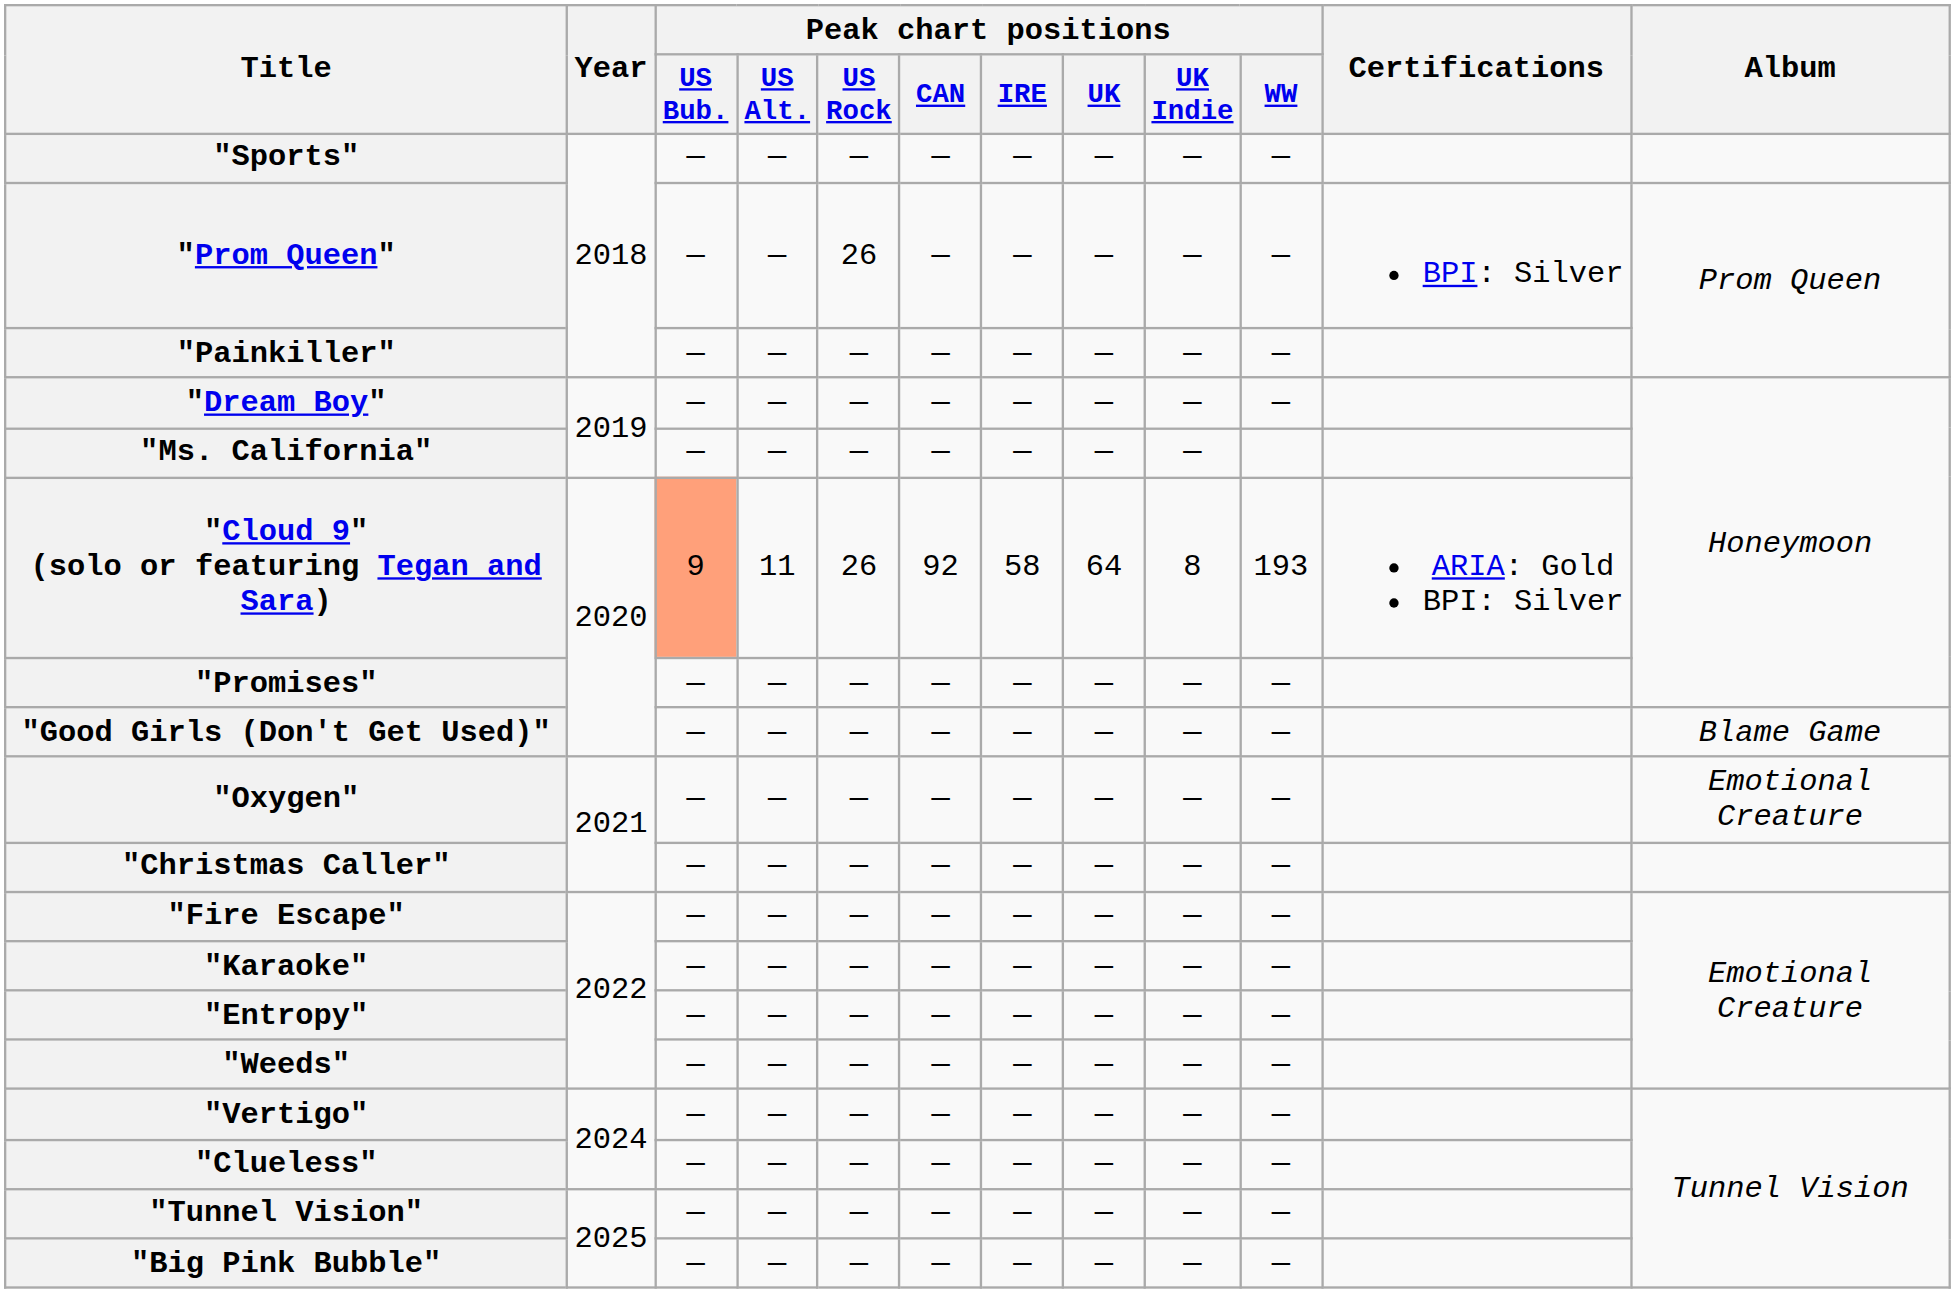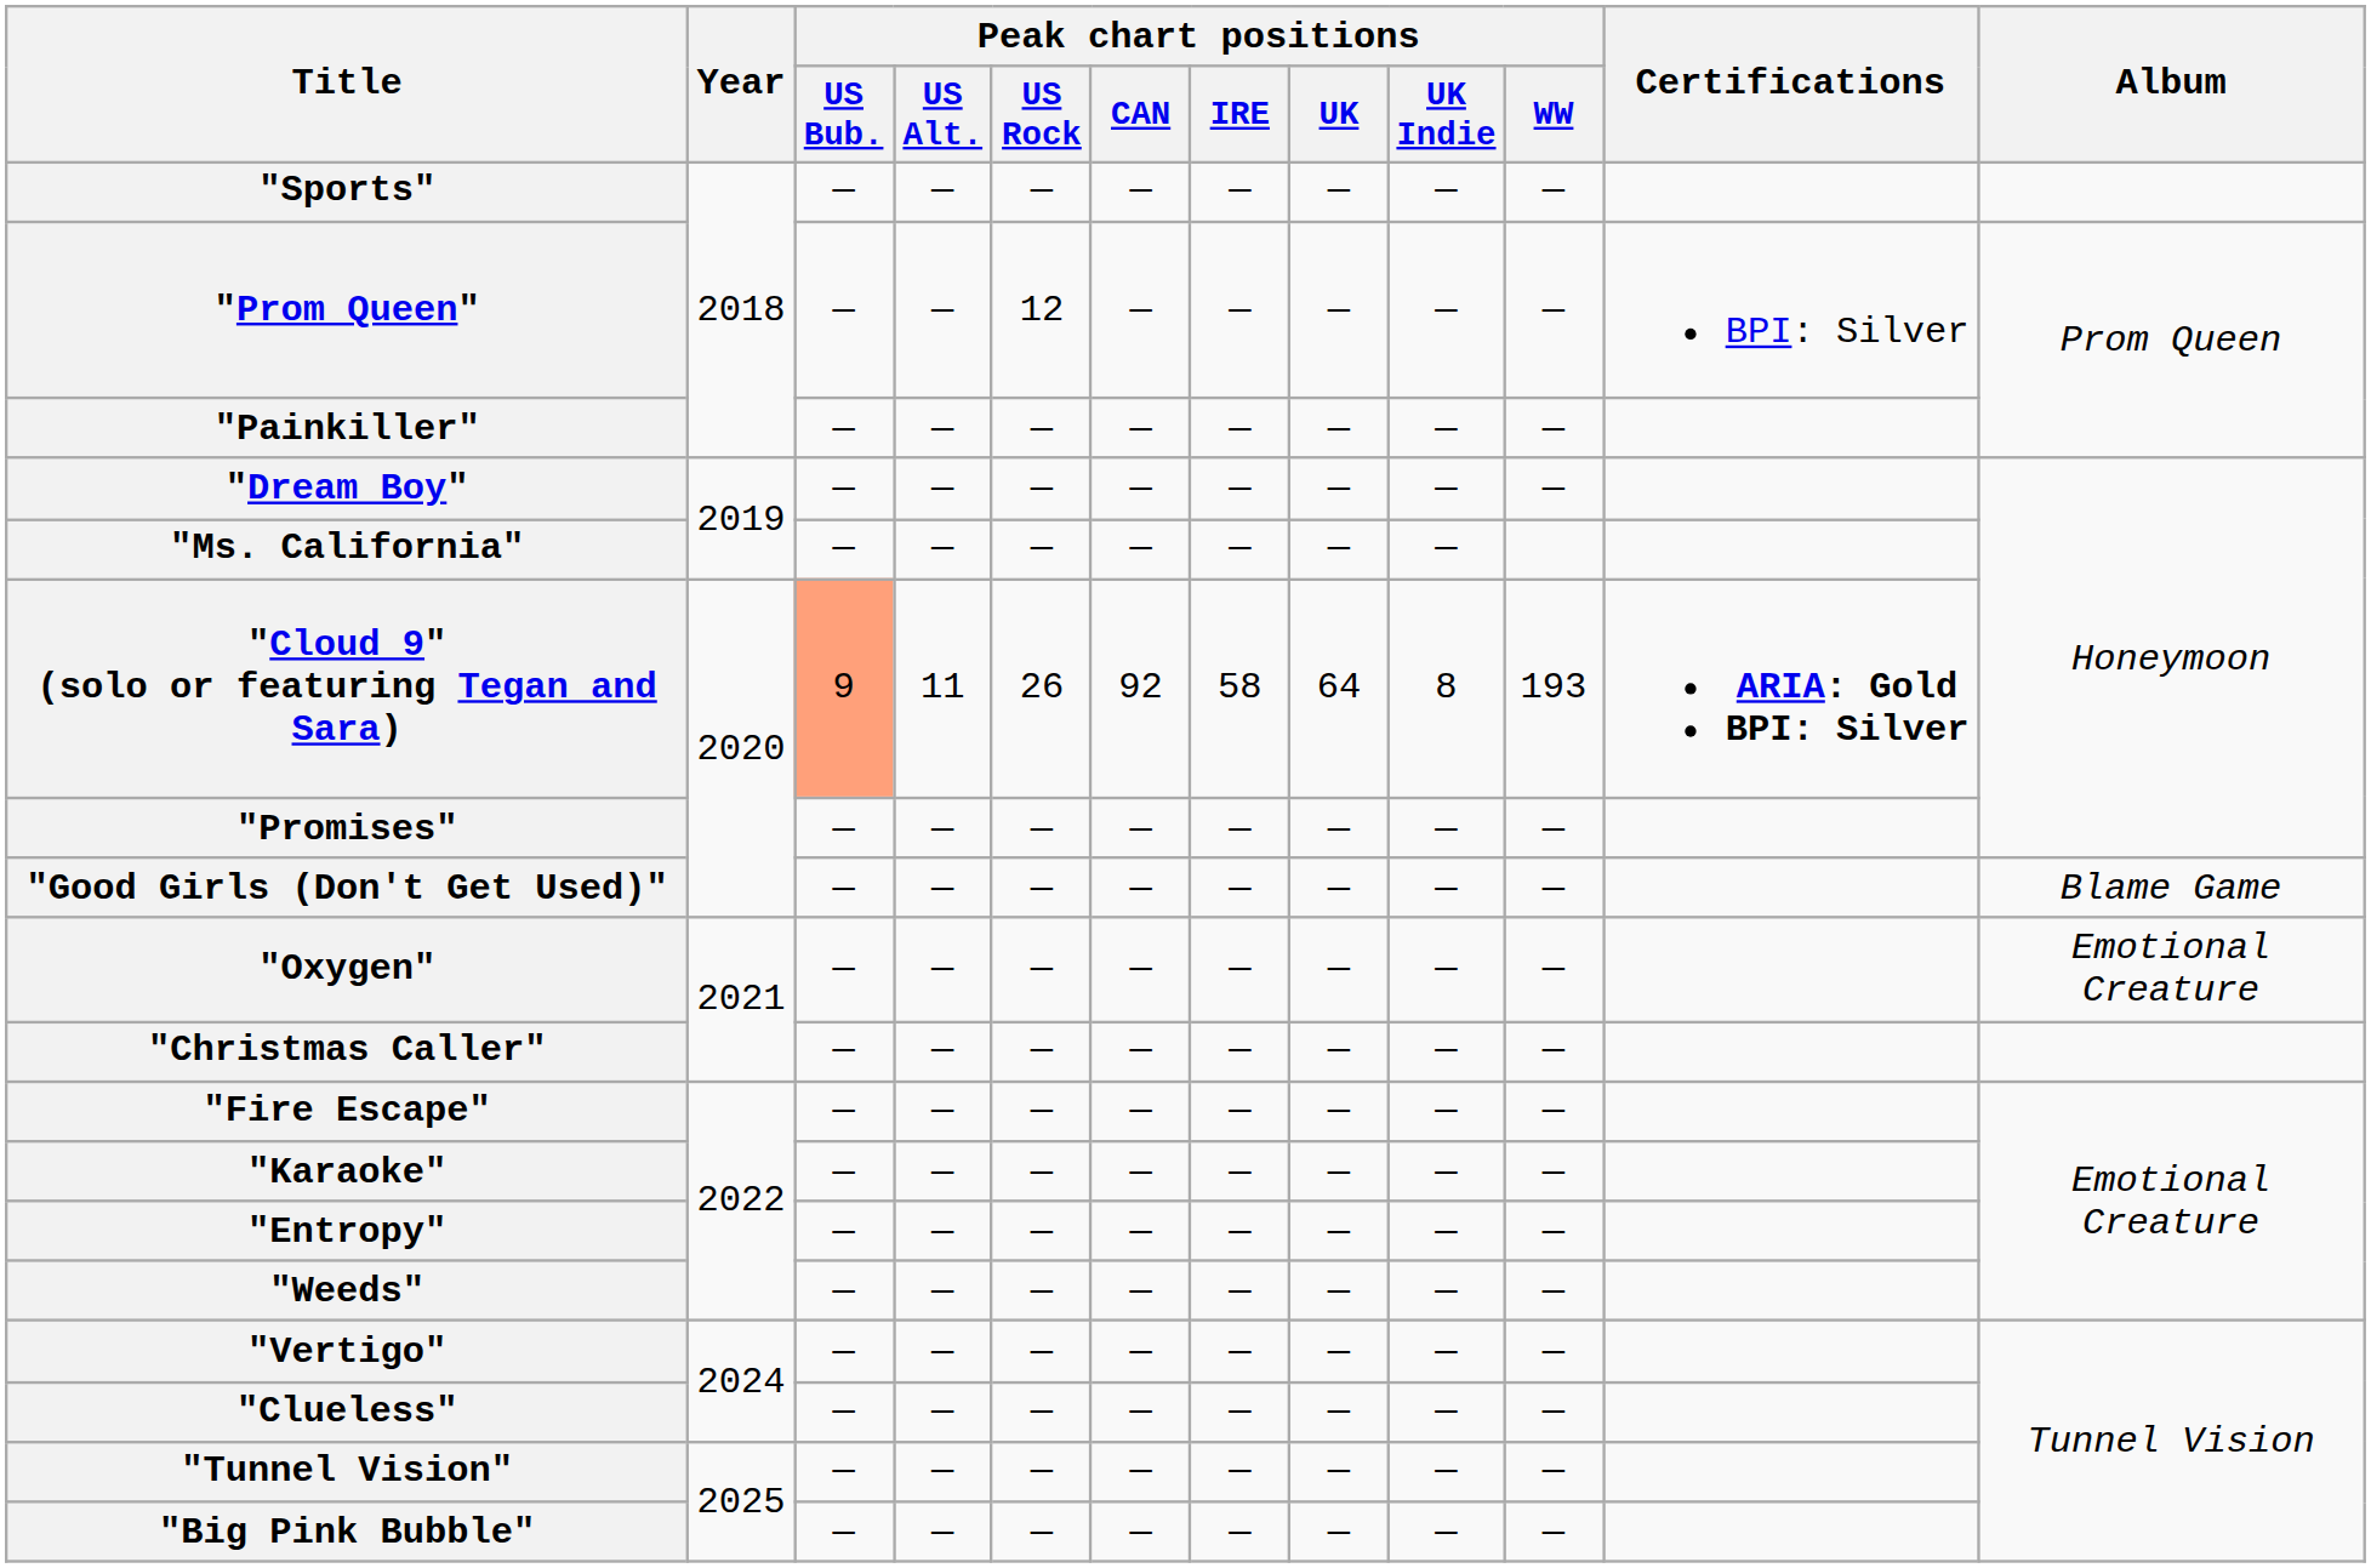 <table class="wikitable plainrowheaders" style="text-align:center;">
 <tr>
 <th rowspan="2" style="width:18em;">Title</th>
 <th rowspan="2" style="width:1em;">Year</th>
 <th colspan="8" style="width:5em;">Peak chart positions</th>
 <th rowspan="2">Certifications</th>
 <th rowspan="2" style="width:10em;">Album</th>
 </tr>
 <tr>
 <th scope="col" style="width:2.5em;font-size:90%;"><a href='#'>US<br>Bub.</a><br></th>
 <th scope="col" style="width:2.5em;font-size:90%;"><a href='#'>US<br>Alt.</a><br></th>
 <th scope="col" style="width:2.5em;font-size:90%;"><a href='#'>US<br>Rock</a><br></th>
 <th scope="col" style="width:2.5em;font-size:90%;"><a href='#'>CAN</a><br></th>
 <th scope="col" style="width:2.5em;font-size:90%;"><a href='#'>IRE</a><br></th>
 <th scope="col" style="width:2.5em;font-size:90%;"><a href='#'>UK</a><br></th>
 <th scope="col" style="width:2.5em;font-size:90%;"><a href='#'>UK<br>Indie</a><br></th>
 <th scope="col" style="width:2.5em;font-size:90%;"><a href='#'>WW</a><br></th>
 </tr>
 <tr>
 <th scope="row">"Sports"</th>
 <td rowspan="3">2018</td>
 <td>―</td>
 <td>―</td>
 <td>―</td>
 <td>―</td>
 <td>―</td>
 <td>―</td>
 <td>―</td>
 <td>―</td>
 <td></td>
 <td></td>
 </tr>
 <tr>
 <th scope="row">"<a href='#'>Prom Queen</a>"</th>
 <td>―</td>
 <td>―</td>
-<td>26</td>
+<td>12</td>
 <td>―</td>
 <td>―</td>
 <td>―</td>
 <td>―</td>
 <td>―</td>
 <td><br><ul><li><a href='#'>BPI</a>: Silver</li></ul></td>
 <td rowspan="2"><em>Prom Queen</em></td>
 </tr>
 <tr>
 <th scope="row">"Painkiller"</th>
 <td>―</td>
 <td>―</td>
 <td>―</td>
 <td>―</td>
 <td>―</td>
 <td>―</td>
 <td>―</td>
 <td>―</td>
 <td></td>
 </tr>
 <tr>
 <th scope="row">"<a href='#'>Dream Boy</a>"</th>
 <td rowspan="2">2019</td>
 <td>―</td>
 <td>―</td>
 <td>―</td>
 <td>―</td>
 <td>―</td>
 <td>―</td>
 <td>―</td>
 <td>―</td>
 <td></td>
 <td rowspan="4"><em>Honeymoon</em></td>
 </tr>
 <tr>
 <th scope="row">"Ms. California"</th>
 <td>―</td>
 <td>―</td>
 <td>―</td>
 <td>―</td>
 <td>―</td>
 <td>―</td>
 <td>―</td>
 <td></td>
 </tr>
 <tr>
 <th scope="row">"<a href='#'>Cloud 9</a>"<br><span>(solo or featuring <a href='#'>Tegan and Sara</a>)</span></th>
 <td rowspan="3">2020</td>
 <td style="background: lightsalmon;">9</td>
 <td>11</td>
 <td>26</td>
 <td>92</td>
 <td>58</td>
 <td>64</td>
 <td>8</td>
 <td>193</td>
-<td><br><ul><li><a href='#'>ARIA</a>: Gold</li><li>BPI: Silver</li></ul></td>
+<td><strong><br><ul><li><a href='#'>ARIA</a>: Gold</li><li>BPI: Silver</li></ul></strong></td>
 </tr>
 <tr>
 <th scope="row">"Promises"</th>
 <td>―</td>
 <td>―</td>
 <td>―</td>
 <td>―</td>
 <td>―</td>
 <td>―</td>
 <td>―</td>
 <td>―</td>
 <td></td>
 </tr>
 <tr>
 <th scope="row">"Good Girls (Don't Get Used)"</th>
 <td>―</td>
 <td>―</td>
 <td>―</td>
 <td>―</td>
 <td>―</td>
 <td>―</td>
 <td>―</td>
 <td>―</td>
 <td></td>
 <td><em>Blame Game</em></td>
 </tr>
 <tr>
 <th scope="row">"Oxygen"</th>
 <td rowspan="2">2021</td>
 <td>―</td>
 <td>—</td>
 <td>—</td>
 <td>―</td>
 <td>―</td>
 <td>―</td>
 <td>―</td>
 <td>―</td>
 <td></td>
 <td><em>Emotional Creature</em></td>
 </tr>
 <tr>
 <th scope="row">"Christmas Caller"</th>
 <td>―</td>
 <td>―</td>
 <td>―</td>
 <td>―</td>
 <td>―</td>
 <td>―</td>
 <td>―</td>
 <td>―</td>
 <td></td>
 <td></td>
 </tr>
 <tr>
 <th scope="row">"Fire Escape"</th>
 <td rowspan="4">2022</td>
 <td>―</td>
 <td>―</td>
 <td>―</td>
 <td>―</td>
 <td>―</td>
 <td>―</td>
 <td>―</td>
 <td>―</td>
 <td></td>
 <td rowspan="4"><em>Emotional Creature</em></td>
 </tr>
 <tr>
 <th scope="row">"Karaoke"</th>
 <td>―</td>
 <td>―</td>
 <td>―</td>
 <td>―</td>
 <td>―</td>
 <td>―</td>
 <td>―</td>
 <td>―</td>
 <td></td>
 </tr>
 <tr>
 <th scope="row">"Entropy"</th>
 <td>―</td>
 <td>―</td>
 <td>―</td>
 <td>―</td>
 <td>―</td>
 <td>―</td>
 <td>―</td>
 <td>―</td>
 <td></td>
 </tr>
 <tr>
 <th scope="row">"Weeds"</th>
 <td>―</td>
 <td>―</td>
 <td>―</td>
 <td>―</td>
 <td>―</td>
 <td>―</td>
 <td>―</td>
 <td>―</td>
 <td></td>
 </tr>
 <tr>
 <th scope="row">"Vertigo"</th>
 <td rowspan="2">2024</td>
 <td>―</td>
 <td>―</td>
 <td>―</td>
 <td>―</td>
 <td>―</td>
 <td>―</td>
 <td>―</td>
 <td>―</td>
 <td></td>
 <td rowspan="4"><em>Tunnel Vision</em></td>
 </tr>
 <tr>
 <th scope="row">"Clueless"</th>
 <td>―</td>
 <td>―</td>
 <td>―</td>
 <td>―</td>
 <td>―</td>
 <td>―</td>
 <td>―</td>
 <td>―</td>
 </tr>
 <tr>
 <th scope="row">"Tunnel Vision"</th>
 <td rowspan="2">2025</td>
 <td>―</td>
 <td>―</td>
 <td>―</td>
 <td>―</td>
 <td>―</td>
 <td>―</td>
 <td>―</td>
 <td>―</td>
 <td></td>
 </tr>
 <tr>
 <th scope="row">"Big Pink Bubble"</th>
 <td>―</td>
 <td>―</td>
 <td>―</td>
 <td>―</td>
 <td>―</td>
 <td>―</td>
 <td>―</td>
 <td>―</td>
 </tr>
 </table>
